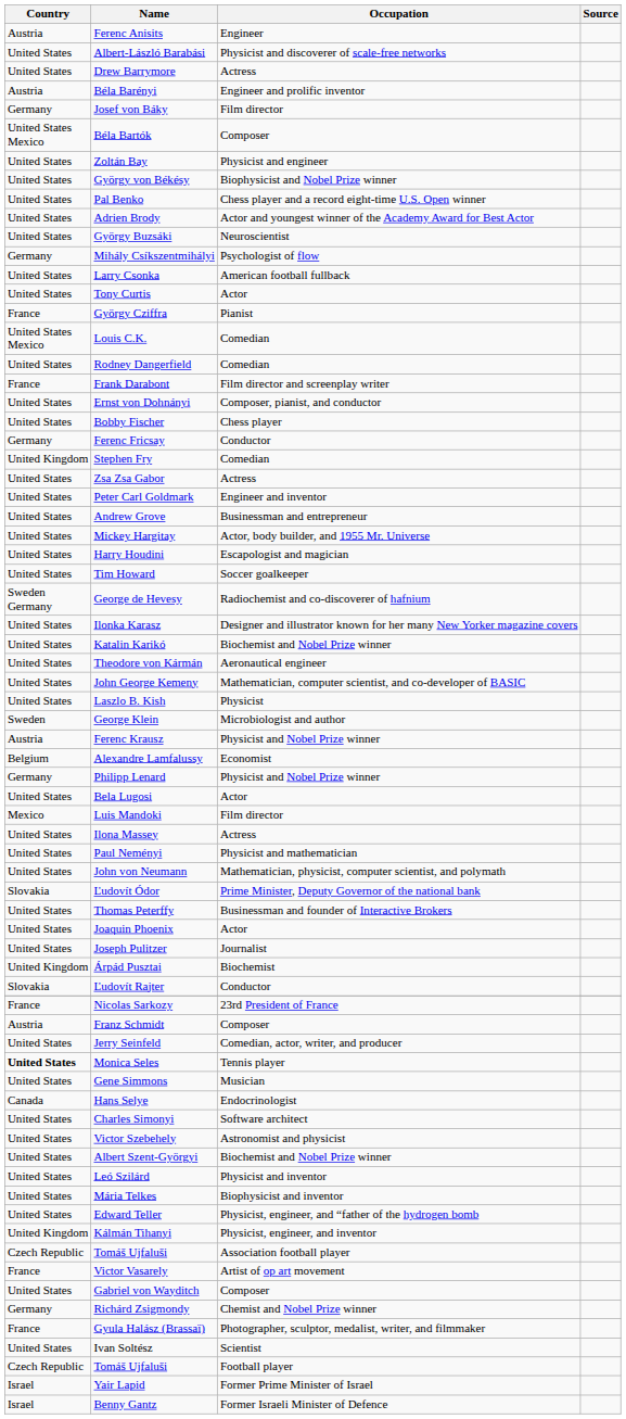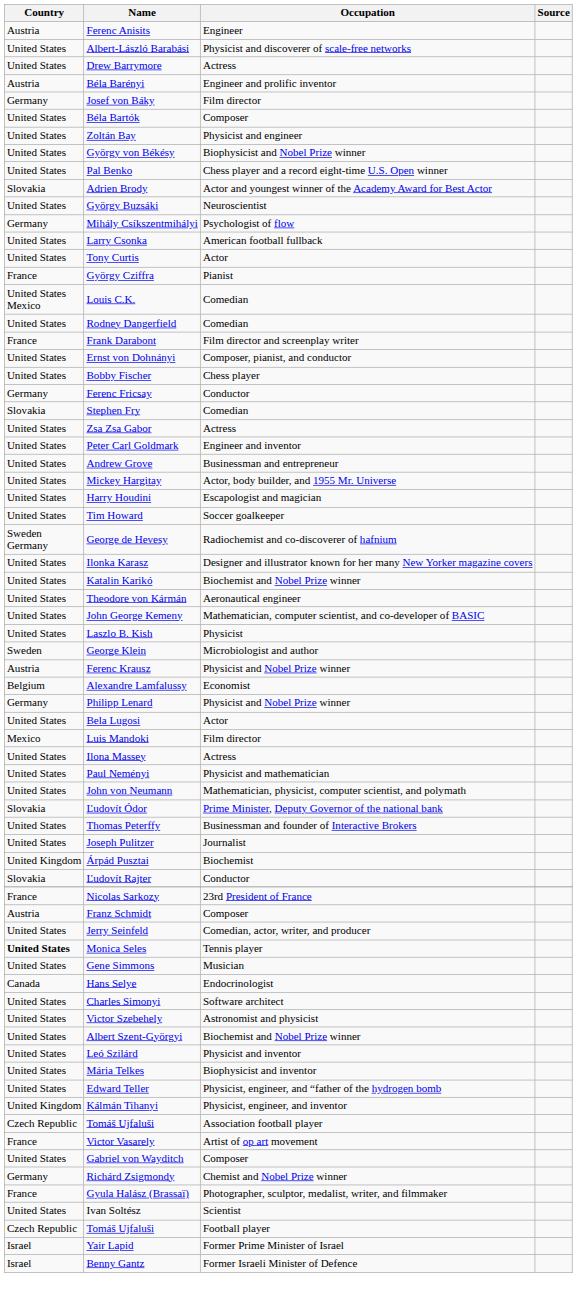 <table class="wikitable sortable">
 <tr>
 <th>Country</th>
 <th>Name</th>
 <th>Occupation</th>
 <th class="sortable">Source</th>
 </tr>
 <tr>
 <td> Austria</td>
 <td><a href='#'>Ferenc Anisits</a></td>
 <td>Engineer</td>
 <td></td>
 </tr>
 <tr>
 <td> United States</td>
 <td><a href='#'>Albert-László Barabási</a></td>
 <td>Physicist and discoverer of <a href='#'>scale-free networks</a></td>
 <td></td>
 </tr>
 <tr>
 <td> United States</td>
 <td><a href='#'>Drew Barrymore</a></td>
 <td>Actress</td>
 <td></td>
 </tr>
 <tr>
 <td> Austria</td>
 <td><a href='#'>Béla Barényi</a></td>
 <td>Engineer and prolific inventor</td>
 <td></td>
 </tr>
 <tr>
 <td> Germany</td>
 <td><a href='#'>Josef von Báky</a></td>
 <td>Film director</td>
 <td></td>
 </tr>
 <tr>
-<td> United States<br> Mexico</td>
+<td> United States</td>
 <td><a href='#'>Béla Bartók</a></td>
 <td>Composer</td>
 <td></td>
 </tr>
 <tr>
 <td> United States</td>
 <td><a href='#'>Zoltán Bay</a></td>
 <td>Physicist and engineer</td>
 <td></td>
 </tr>
 <tr>
 <td> United States</td>
 <td><a href='#'>György von Békésy</a></td>
 <td>Biophysicist and <a href='#'>Nobel Prize</a> winner</td>
 <td></td>
 </tr>
 <tr>
 <td> United States</td>
 <td><a href='#'>Pal Benko</a></td>
 <td>Chess player and a record eight-time <a href='#'>U.S. Open</a> winner</td>
 <td></td>
 </tr>
 <tr>
-<td> United States</td>
+<td> Slovakia</td>
 <td><a href='#'>Adrien Brody</a></td>
 <td>Actor and youngest winner of the <a href='#'>Academy Award for Best Actor</a></td>
 <td></td>
 </tr>
 <tr>
 <td> United States</td>
 <td><a href='#'>György Buzsáki</a></td>
 <td>Neuroscientist</td>
 <td></td>
 </tr>
 <tr>
 <td> Germany</td>
 <td><a href='#'>Mihály Csíkszentmihályi</a></td>
 <td>Psychologist of <a href='#'>flow</a></td>
 <td></td>
 </tr>
 <tr>
 <td> United States</td>
 <td><a href='#'>Larry Csonka</a></td>
 <td>American football fullback</td>
 <td></td>
 </tr>
 <tr>
 <td> United States</td>
 <td><a href='#'>Tony Curtis</a></td>
 <td>Actor</td>
 <td></td>
 </tr>
 <tr>
 <td> France</td>
 <td><a href='#'>György Cziffra</a></td>
 <td>Pianist</td>
 <td></td>
 </tr>
 <tr>
 <td> United States<br> Mexico</td>
 <td><a href='#'>Louis C.K.</a></td>
 <td>Comedian</td>
 <td></td>
 </tr>
 <tr>
 <td> United States</td>
 <td><a href='#'>Rodney Dangerfield</a></td>
 <td>Comedian</td>
 <td></td>
 </tr>
 <tr>
 <td> France</td>
 <td><a href='#'>Frank Darabont</a></td>
 <td>Film director and screenplay writer</td>
 <td></td>
 </tr>
 <tr>
 <td> United States</td>
 <td><a href='#'>Ernst von Dohnányi</a></td>
 <td>Composer, pianist, and conductor</td>
 <td></td>
 </tr>
 <tr>
 <td> United States</td>
 <td><a href='#'>Bobby Fischer</a></td>
 <td>Chess player</td>
 <td></td>
 </tr>
 <tr>
 <td> Germany</td>
 <td><a href='#'>Ferenc Fricsay</a></td>
 <td>Conductor</td>
 <td></td>
 </tr>
 <tr>
-<td> United Kingdom</td>
+<td> Slovakia</td>
 <td><a href='#'>Stephen Fry</a></td>
 <td>Comedian</td>
 <td></td>
 </tr>
 <tr>
 <td> United States</td>
 <td><a href='#'>Zsa Zsa Gabor</a></td>
 <td>Actress</td>
 <td></td>
 </tr>
 <tr>
 <td> United States</td>
 <td><a href='#'>Peter Carl Goldmark</a></td>
 <td>Engineer and inventor</td>
 <td></td>
 </tr>
 <tr>
 <td> United States</td>
 <td><a href='#'>Andrew Grove</a></td>
 <td>Businessman and entrepreneur</td>
 <td></td>
 </tr>
 <tr>
 <td> United States</td>
 <td><a href='#'>Mickey Hargitay</a></td>
 <td>Actor, body builder, and <a href='#'>1955 Mr. Universe</a></td>
 <td></td>
 </tr>
 <tr>
 <td> United States</td>
 <td><a href='#'>Harry Houdini</a></td>
 <td>Escapologist and magician</td>
 <td></td>
 </tr>
 <tr>
 <td> United States</td>
 <td><a href='#'>Tim Howard</a></td>
 <td>Soccer goalkeeper</td>
 <td></td>
 </tr>
 <tr>
 <td> Sweden<br> Germany</td>
 <td><a href='#'>George de Hevesy</a></td>
 <td>Radiochemist and co-discoverer of <a href='#'>hafnium</a></td>
 <td></td>
 </tr>
 <tr>
 <td> United States</td>
 <td><a href='#'>Ilonka Karasz</a></td>
 <td>Designer and illustrator known for her many <a href='#'>New Yorker magazine covers</a></td>
 <td></td>
 </tr>
 <tr>
 <td> United States</td>
 <td><a href='#'>Katalin Karikó</a></td>
 <td>Biochemist and <a href='#'>Nobel Prize</a> winner</td>
 <td></td>
 </tr>
 <tr>
 <td> United States</td>
 <td><a href='#'>Theodore von Kármán</a></td>
 <td>Aeronautical engineer</td>
 <td></td>
 </tr>
 <tr>
 <td> United States</td>
 <td><a href='#'>John George Kemeny</a></td>
 <td>Mathematician, computer scientist, and co-developer of <a href='#'>BASIC</a></td>
 <td></td>
 </tr>
 <tr>
 <td> United States</td>
 <td><a href='#'>Laszlo B. Kish</a></td>
 <td>Physicist</td>
 <td></td>
 </tr>
 <tr>
 <td> Sweden</td>
 <td><a href='#'>George Klein</a></td>
 <td>Microbiologist and author</td>
 <td></td>
 </tr>
 <tr>
 <td> Austria</td>
 <td><a href='#'>Ferenc Krausz</a></td>
 <td>Physicist and <a href='#'>Nobel Prize</a> winner</td>
 <td></td>
 </tr>
 <tr>
 <td> Belgium</td>
 <td><a href='#'>Alexandre Lamfalussy</a></td>
 <td>Economist</td>
 <td></td>
 </tr>
 <tr>
 <td> Germany</td>
 <td><a href='#'>Philipp Lenard</a></td>
 <td>Physicist and <a href='#'>Nobel Prize</a> winner</td>
 <td></td>
 </tr>
 <tr>
 <td> United States</td>
 <td><a href='#'>Bela Lugosi</a></td>
 <td>Actor</td>
 <td></td>
 </tr>
 <tr>
 <td> Mexico</td>
 <td><a href='#'>Luis Mandoki</a></td>
 <td>Film director</td>
 <td></td>
 </tr>
 <tr>
 <td> United States</td>
 <td><a href='#'>Ilona Massey</a></td>
 <td>Actress</td>
 <td></td>
 </tr>
 <tr>
 <td> United States</td>
 <td><a href='#'>Paul Neményi</a></td>
 <td>Physicist and mathematician</td>
 <td></td>
 </tr>
 <tr>
 <td> United States</td>
 <td><a href='#'>John von Neumann</a></td>
 <td>Mathematician, physicist, computer scientist, and polymath</td>
 <td></td>
 </tr>
 <tr>
 <td> Slovakia</td>
 <td><a href='#'>Ľudovít Ódor</a></td>
 <td><a href='#'>Prime Minister</a>, <a href='#'>Deputy Governor of the national bank</a></td>
 <td></td>
 </tr>
 <tr>
 <td> United States</td>
 <td><a href='#'>Thomas Peterffy</a></td>
 <td>Businessman and founder of <a href='#'>Interactive Brokers</a></td>
-<td></td>
-</tr>
-<tr>
-<td> United States</td>
-<td><a href='#'>Joaquin Phoenix</a></td>
-<td>Actor</td>
 <td></td>
 </tr>
 <tr>
 <td> United States</td>
 <td><a href='#'>Joseph Pulitzer</a></td>
 <td>Journalist</td>
 <td></td>
 </tr>
 <tr>
 <td> United Kingdom</td>
 <td><a href='#'>Árpád Pusztai</a></td>
 <td>Biochemist</td>
 <td></td>
 </tr>
 <tr>
 <td> Slovakia</td>
 <td><a href='#'>Ľudovít Rajter</a></td>
 <td>Conductor</td>
 <td></td>
 </tr>
 <tr>
 </tr>
 <tr>
 </tr>
 <tr>
 <td> France</td>
 <td><a href='#'>Nicolas Sarkozy</a></td>
 <td>23rd <a href='#'>President of France</a></td>
 <td></td>
 </tr>
 <tr>
 <td> Austria</td>
 <td><a href='#'>Franz Schmidt</a></td>
 <td>Composer</td>
 <td></td>
 </tr>
 <tr>
 <td> United States</td>
 <td><a href='#'>Jerry Seinfeld</a></td>
 <td>Comedian, actor, writer, and producer</td>
 <td></td>
 </tr>
 <tr>
 <td><strong> United States</strong></td>
 <td><a href='#'>Monica Seles</a></td>
 <td>Tennis player</td>
 <td></td>
 </tr>
 <tr>
 <td> United States</td>
 <td><a href='#'>Gene Simmons</a></td>
 <td>Musician</td>
 <td></td>
 </tr>
 <tr>
 <td> Canada</td>
 <td><a href='#'>Hans Selye</a></td>
 <td>Endocrinologist</td>
 <td></td>
 </tr>
 <tr>
 <td> United States</td>
 <td><a href='#'>Charles Simonyi</a></td>
 <td>Software architect</td>
 <td></td>
 </tr>
 <tr>
 <td> United States</td>
 <td><a href='#'>Victor Szebehely</a></td>
 <td>Astronomist and physicist</td>
 <td></td>
 </tr>
 <tr>
 <td> United States</td>
 <td><a href='#'>Albert Szent-Györgyi</a></td>
 <td>Biochemist and <a href='#'>Nobel Prize</a> winner</td>
 <td></td>
 </tr>
 <tr>
 <td> United States</td>
 <td><a href='#'>Leó Szilárd</a></td>
 <td>Physicist and inventor</td>
 <td></td>
 </tr>
 <tr>
 <td> United States</td>
 <td><a href='#'>Mária Telkes</a></td>
 <td>Biophysicist and inventor</td>
 <td></td>
 </tr>
 <tr>
 <td> United States</td>
 <td><a href='#'>Edward Teller</a></td>
 <td>Physicist, engineer, and “father of the <a href='#'>hydrogen bomb</a></td>
 <td></td>
 </tr>
 <tr>
 <td> United Kingdom</td>
 <td><a href='#'>Kálmán Tihanyi</a></td>
 <td>Physicist, engineer, and inventor</td>
 <td></td>
 </tr>
 <tr>
 <td> Czech Republic</td>
 <td><a href='#'>Tomáš Ujfaluši</a></td>
 <td>Association football player</td>
 <td></td>
 </tr>
 <tr>
 <td> France</td>
 <td><a href='#'>Victor Vasarely</a></td>
 <td>Artist of <a href='#'>op art</a> movement</td>
 <td></td>
 </tr>
 <tr>
 <td> United States</td>
 <td><a href='#'>Gabriel von Wayditch</a></td>
 <td>Composer</td>
 <td></td>
 </tr>
 <tr>
 <td> Germany</td>
 <td><a href='#'>Richárd Zsigmondy</a></td>
 <td>Chemist and <a href='#'>Nobel Prize</a> winner</td>
 <td></td>
 </tr>
 <tr>
 <td> France</td>
 <td><a href='#'>Gyula Halász (Brassaï)</a></td>
 <td>Photographer, sculptor, medalist, writer, and filmmaker</td>
 <td></td>
 </tr>
 <tr>
 <td> United States</td>
 <td>Ivan Soltész</td>
 <td>Scientist</td>
 <td></td>
 </tr>
 <tr>
 <td> Czech Republic</td>
 <td><a href='#'>Tomáš Ujfaluši</a></td>
 <td>Football player</td>
 <td></td>
 </tr>
 <tr>
 <td> Israel</td>
 <td><a href='#'>Yair Lapid</a></td>
 <td>Former Prime Minister of Israel</td>
 <td></td>
 </tr>
 <tr>
 <td> Israel</td>
 <td><a href='#'>Benny Gantz</a></td>
 <td>Former Israeli Minister of Defence</td>
 <td></td>
 </tr>
 </table>
